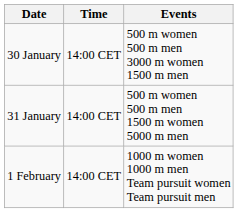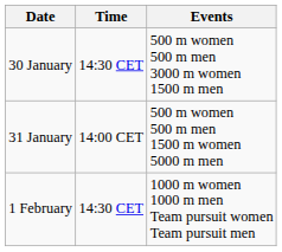 <table class="wikitable" border="1">
 <tr>
 <th>Date</th>
 <th>Time</th>
 <th>Events</th>
 </tr>
 <tr>
 <td>30 January</td>
-<td>14:00 CET</td>
+<td>14:30 <a href='#'>CET</a></td>
 <td>500 m women<br>500 m men<br>3000 m women<br>1500 m men</td>
 </tr>
 <tr>
 <td>31 January</td>
 <td>14:00 CET</td>
 <td>500 m women<br>500 m men<br>1500 m women<br>5000 m men</td>
 </tr>
 <tr>
 <td>1 February</td>
-<td>14:00 CET</td>
+<td>14:30 <a href='#'>CET</a></td>
 <td>1000 m women<br>1000 m men<br>Team pursuit women<br>Team pursuit men</td>
 </tr>
 </table>
